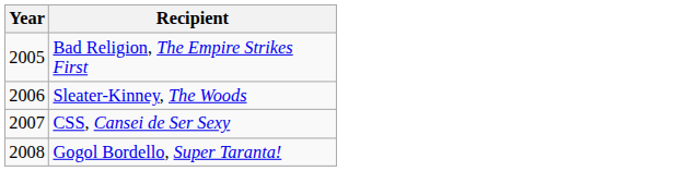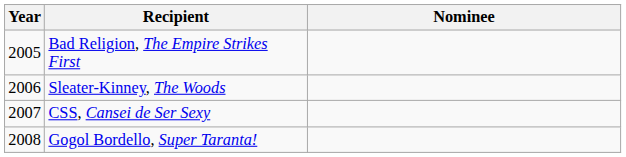 <table class="wikitable sortable plainrowheaders">
 <tr>
 <th>Year</th>
 <th style="width:250px;">Recipient</th>
+<th style="width:300px;" class="unsortable">Nominee</th>
 </tr>
 <tr>
 <td>2005</td>
 <td><a href='#'>Bad Religion</a>, <em><a href='#'>The Empire Strikes First</a></em></td>
+<td></td>
 </tr>
 <tr>
 <td>2006</td>
 <td><a href='#'>Sleater-Kinney</a>, <em><a href='#'>The Woods</a></em></td>
+<td></td>
 </tr>
 <tr>
 <td>2007</td>
 <td><a href='#'>CSS</a>, <em><a href='#'>Cansei de Ser Sexy</a></em></td>
+<td></td>
 </tr>
 <tr>
 <td>2008</td>
 <td><a href='#'>Gogol Bordello</a>, <em><a href='#'>Super Taranta!</a></em></td>
+<td></td>
 </tr>
 </table>
